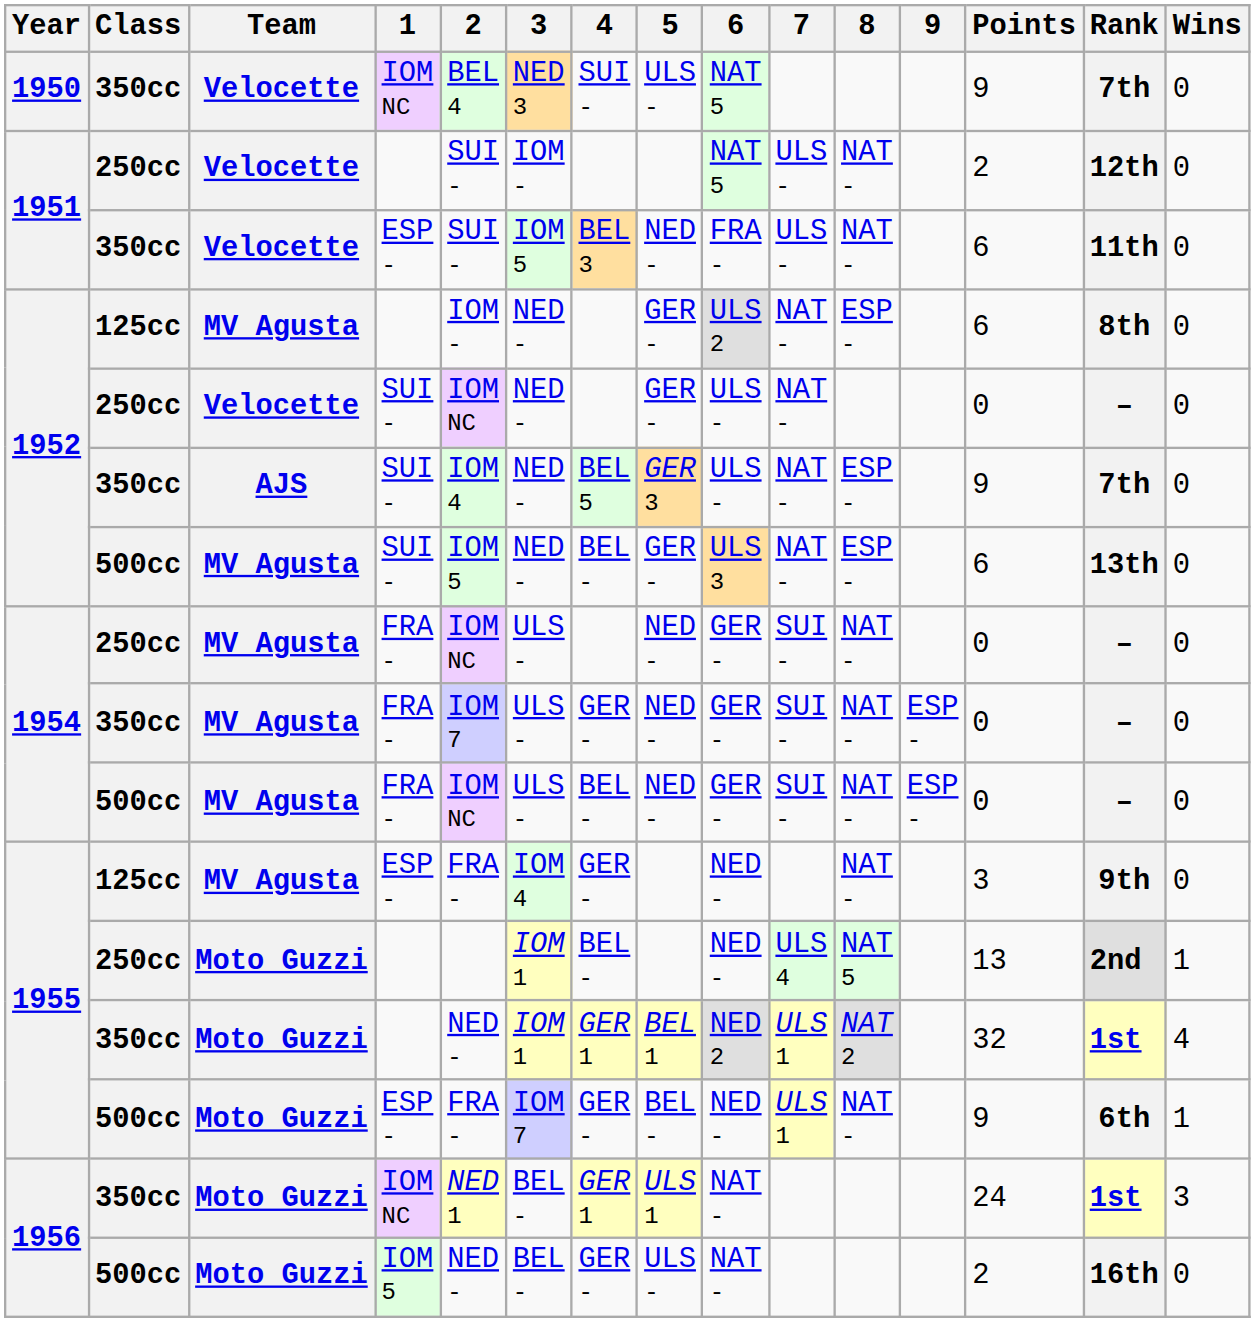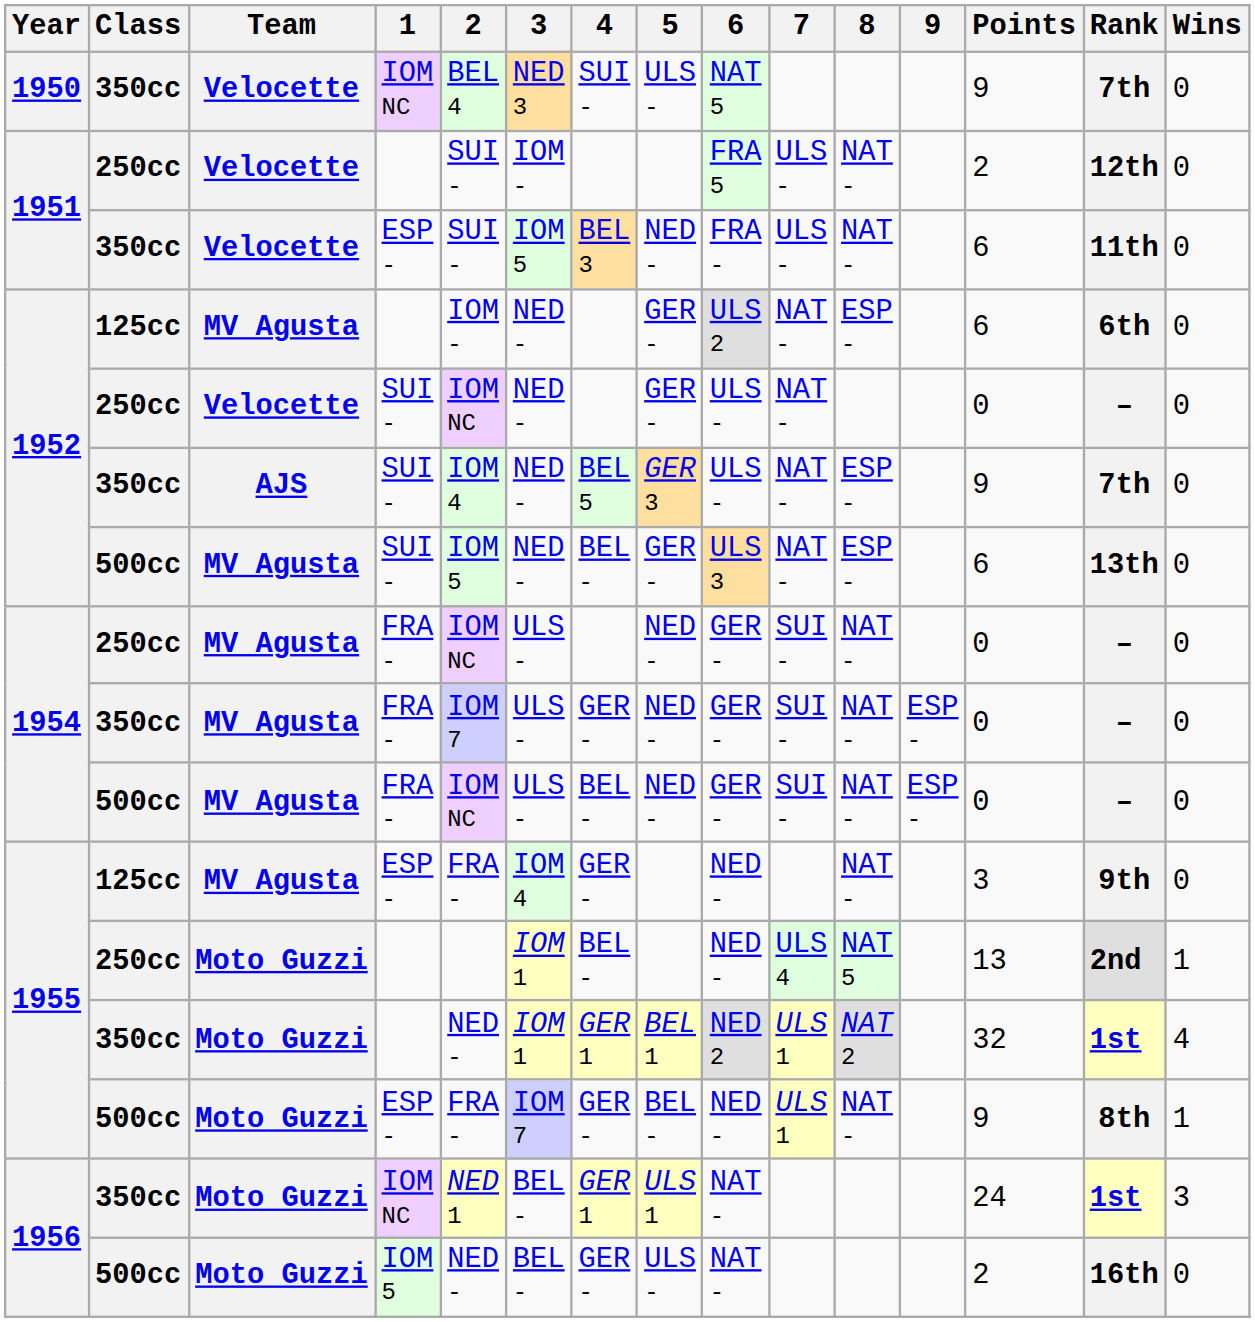 <table class="wikitable" style="text-align:centr; font-size:95%">
 <tr>
 <th>Year</th>
 <th>Class</th>
 <th>Team</th>
 <th>1</th>
 <th>2</th>
 <th>3</th>
 <th>4</th>
 <th>5</th>
 <th>6</th>
 <th>7</th>
 <th>8</th>
 <th>9</th>
 <th>Points</th>
 <th>Rank</th>
 <th>Wins</th>
 </tr>
 <tr>
 <th><a href='#'>1950</a></th>
 <th>350cc</th>
 <th><a href='#'>Velocette</a></th>
 <td style="background:#EFCFFF;"><a href='#'>IOM</a><br><small>NC</small></td>
 <td style="background:#DFFFDF;"><a href='#'>BEL</a><br><small>4</small></td>
 <td style="background:#FFDF9F;"><a href='#'>NED</a><br><small>3</small></td>
 <td><a href='#'>SUI</a><br><small>-</small></td>
 <td><a href='#'>ULS</a><br><small>-</small></td>
 <td style="background:#DFFFDF;"><a href='#'>NAT</a><br><small>5</small></td>
 <td></td>
 <td></td>
 <td></td>
 <td>9</td>
 <th>7th</th>
 <td>0</td>
 </tr>
 <tr>
 <th rowspan=2><a href='#'>1951</a></th>
 <th>250cc</th>
 <th><a href='#'>Velocette</a></th>
 <td></td>
 <td><a href='#'>SUI</a><br><small>-</small></td>
 <td><a href='#'>IOM</a><br><small>-</small></td>
 <td></td>
 <td></td>
-<td style="background:#DFFFDF;"><a href='#'>NAT</a><br><small>5</small></td>
+<td style="background:#DFFFDF;"><a href='#'>FRA</a><br><small>5</small></td>
 <td><a href='#'>ULS</a><br><small>-</small></td>
 <td><a href='#'>NAT</a><br><small>-</small></td>
 <td></td>
 <td>2</td>
 <th>12th</th>
 <td>0</td>
 </tr>
 <tr>
 <th>350cc</th>
 <th><a href='#'>Velocette</a></th>
 <td><a href='#'>ESP</a><br><small>-</small></td>
 <td><a href='#'>SUI</a><br><small>-</small></td>
 <td style="background:#DFFFDF;"><a href='#'>IOM</a><br><small>5</small></td>
 <td style="background:#FFDF9F;"><a href='#'>BEL</a><br><small>3</small></td>
 <td><a href='#'>NED</a><br><small>-</small></td>
 <td><a href='#'>FRA</a><br><small>-</small></td>
 <td><a href='#'>ULS</a><br><small>-</small></td>
 <td><a href='#'>NAT</a><br><small>-</small></td>
 <td></td>
 <td>6</td>
 <th>11th</th>
 <td>0</td>
 </tr>
 <tr>
 <th rowspan=4><a href='#'>1952</a></th>
 <th>125cc</th>
 <th><a href='#'>MV Agusta</a></th>
 <td></td>
 <td><a href='#'>IOM</a><br><small>-</small></td>
 <td><a href='#'>NED</a><br><small>-</small></td>
 <td></td>
 <td><a href='#'>GER</a><br><small>-</small></td>
 <td style="background:#DFDFDF;"><a href='#'>ULS</a><br><small>2</small></td>
 <td><a href='#'>NAT</a><br><small>-</small></td>
 <td><a href='#'>ESP</a><br><small>-</small></td>
 <td></td>
 <td>6</td>
-<th>8th</th>
+<th>6th</th>
 <td>0</td>
 </tr>
 <tr>
 <th>250cc</th>
 <th><a href='#'>Velocette</a></th>
 <td><a href='#'>SUI</a><br><small>-</small></td>
 <td style="background:#EFCFFF;"><a href='#'>IOM</a><br><small>NC</small></td>
 <td><a href='#'>NED</a><br><small>-</small></td>
 <td></td>
 <td><a href='#'>GER</a><br><small>-</small></td>
 <td><a href='#'>ULS</a><br><small>-</small></td>
 <td><a href='#'>NAT</a><br><small>-</small></td>
 <td></td>
 <td></td>
 <td>0</td>
 <th>–</th>
 <td>0</td>
 </tr>
 <tr>
 <th>350cc</th>
 <th><a href='#'>AJS</a></th>
 <td><a href='#'>SUI</a><br><small>-</small></td>
 <td style="background:#DFFFDF;"><a href='#'>IOM</a><br><small>4</small></td>
 <td><a href='#'>NED</a><br><small>-</small></td>
 <td style="background:#DFFFDF;"><a href='#'>BEL</a><br><small>5</small></td>
 <td style="background:#FFDF9F;"><em><a href='#'>GER</a></em><br><small>3</small></td>
 <td><a href='#'>ULS</a><br><small>-</small></td>
 <td><a href='#'>NAT</a><br><small>-</small></td>
 <td><a href='#'>ESP</a><br><small>-</small></td>
 <td></td>
 <td>9</td>
 <th>7th</th>
 <td>0</td>
 </tr>
 <tr>
 <th>500cc</th>
 <th><a href='#'>MV Agusta</a></th>
 <td><a href='#'>SUI</a><br><small>-</small></td>
 <td style="background:#DFFFDF;"><a href='#'>IOM</a><br><small>5</small></td>
 <td><a href='#'>NED</a><br><small>-</small></td>
 <td><a href='#'>BEL</a><br><small>-</small></td>
 <td><a href='#'>GER</a><br><small>-</small></td>
 <td style="background:#FFDF9F;"><a href='#'>ULS</a><br><small>3</small></td>
 <td><a href='#'>NAT</a><br><small>-</small></td>
 <td><a href='#'>ESP</a><br><small>-</small></td>
 <td></td>
 <td>6</td>
 <th>13th</th>
 <td>0</td>
 </tr>
 <tr>
 <th rowspan=3><a href='#'>1954</a></th>
 <th>250cc</th>
 <th><a href='#'>MV Agusta</a></th>
 <td><a href='#'>FRA</a><br><small>-</small></td>
 <td style="background:#EFCFFF;"><a href='#'>IOM</a><br><small>NC</small></td>
 <td><a href='#'>ULS</a><br><small>-</small></td>
 <td></td>
 <td><a href='#'>NED</a><br><small>-</small></td>
 <td><a href='#'>GER</a><br><small>-</small></td>
 <td><a href='#'>SUI</a><br><small>-</small></td>
 <td><a href='#'>NAT</a><br><small>-</small></td>
 <td></td>
 <td>0</td>
 <th>–</th>
 <td>0</td>
 </tr>
 <tr>
 <th>350cc</th>
 <th><a href='#'>MV Agusta</a></th>
 <td><a href='#'>FRA</a><br><small>-</small></td>
 <td style="background:#CFCFFF;"><a href='#'>IOM</a><br><small>7</small></td>
 <td><a href='#'>ULS</a><br><small>-</small></td>
 <td><a href='#'>GER</a><br><small>-</small></td>
 <td><a href='#'>NED</a><br><small>-</small></td>
 <td><a href='#'>GER</a><br><small>-</small></td>
 <td><a href='#'>SUI</a><br><small>-</small></td>
 <td><a href='#'>NAT</a><br><small>-</small></td>
 <td><a href='#'>ESP</a><br><small>-</small></td>
 <td>0</td>
 <th>–</th>
 <td>0</td>
 </tr>
 <tr>
 <th>500cc</th>
 <th><a href='#'>MV Agusta</a></th>
 <td><a href='#'>FRA</a><br><small>-</small></td>
 <td style="background:#EFCFFF;"><a href='#'>IOM</a><br><small>NC</small></td>
 <td><a href='#'>ULS</a><br><small>-</small></td>
 <td><a href='#'>BEL</a><br><small>-</small></td>
 <td><a href='#'>NED</a><br><small>-</small></td>
 <td><a href='#'>GER</a><br><small>-</small></td>
 <td><a href='#'>SUI</a><br><small>-</small></td>
 <td><a href='#'>NAT</a><br><small>-</small></td>
 <td><a href='#'>ESP</a><br><small>-</small></td>
 <td>0</td>
 <th>–</th>
 <td>0</td>
 </tr>
 <tr>
 <th rowspan=4><a href='#'>1955</a></th>
 <th>125cc</th>
 <th><a href='#'>MV Agusta</a></th>
 <td><a href='#'>ESP</a><br><small>-</small></td>
 <td><a href='#'>FRA</a><br><small>-</small></td>
 <td style="background:#DFFFDF;"><a href='#'>IOM</a><br><small>4</small></td>
 <td><a href='#'>GER</a><br><small>-</small></td>
 <td></td>
 <td><a href='#'>NED</a><br><small>-</small></td>
 <td></td>
 <td><a href='#'>NAT</a><br><small>-</small></td>
 <td></td>
 <td>3</td>
 <th>9th</th>
 <td>0</td>
 </tr>
 <tr>
 <th>250cc</th>
 <th><a href='#'>Moto Guzzi</a></th>
 <td></td>
 <td></td>
 <td style="background:#FFFFBF;"><em><a href='#'>IOM</a></em><br><small>1</small></td>
 <td><a href='#'>BEL</a><br><small>-</small></td>
 <td></td>
 <td><a href='#'>NED</a><br><small>-</small></td>
 <td style="background:#DFFFDF;"><a href='#'>ULS</a><br><small>4</small></td>
 <td style="background:#DFFFDF;"><a href='#'>NAT</a><br><small>5</small></td>
 <td></td>
 <td>13</td>
 <td style="background:#DFDFDF;"><strong>2nd</strong></td>
 <td>1</td>
 </tr>
 <tr>
 <th>350cc</th>
 <th><a href='#'>Moto Guzzi</a></th>
 <td></td>
 <td><a href='#'>NED</a><br><small>-</small></td>
 <td style="background:#FFFFBF;"><em><a href='#'>IOM</a></em><br><small>1</small></td>
 <td style="background:#FFFFBF;"><em><a href='#'>GER</a></em><br><small>1</small></td>
 <td style="background:#FFFFBF;"><em><a href='#'>BEL</a></em><br><small>1</small></td>
 <td style="background:#DFDFDF;"><a href='#'>NED</a><br><small>2</small></td>
 <td style="background:#FFFFBF;"><em><a href='#'>ULS</a></em><br><small>1</small></td>
 <td style="background:#DFDFDF;"><em><a href='#'>NAT</a></em><br><small>2</small></td>
 <td></td>
 <td>32</td>
 <td style="background:#FFFFBF;"><strong><a href='#'>1st</a></strong></td>
 <td>4</td>
 </tr>
 <tr>
 <th>500cc</th>
 <th><a href='#'>Moto Guzzi</a></th>
 <td><a href='#'>ESP</a><br><small>-</small></td>
 <td><a href='#'>FRA</a><br><small>-</small></td>
 <td style="background:#CFCFFF;"><a href='#'>IOM</a><br><small>7</small></td>
 <td><a href='#'>GER</a><br><small>-</small></td>
 <td><a href='#'>BEL</a><br><small>-</small></td>
 <td><a href='#'>NED</a><br><small>-</small></td>
 <td style="background:#FFFFBF;"><em><a href='#'>ULS</a></em><br><small>1</small></td>
 <td><a href='#'>NAT</a><br><small>-</small></td>
 <td></td>
 <td>9</td>
-<th>6th</th>
+<th>8th</th>
 <td>1</td>
 </tr>
 <tr>
 <th rowspan=2><a href='#'>1956</a></th>
 <th>350cc</th>
 <th><a href='#'>Moto Guzzi</a></th>
 <td style="background:#EFCFFF;"><a href='#'>IOM</a><br><small>NC</small></td>
 <td style="background:#FFFFBF;"><em><a href='#'>NED</a></em><br><small>1</small></td>
 <td><a href='#'>BEL</a><br><small>-</small></td>
 <td style="background:#FFFFBF;"><em><a href='#'>GER</a></em><br><small>1</small></td>
 <td style="background:#FFFFBF;"><em><a href='#'>ULS</a></em><br><small>1</small></td>
 <td><a href='#'>NAT</a><br><small>-</small></td>
 <td></td>
 <td></td>
 <td></td>
 <td>24</td>
 <td style="background:#FFFFBF;"><strong><a href='#'>1st</a></strong></td>
 <td>3</td>
 </tr>
 <tr>
 <th>500cc</th>
 <th><a href='#'>Moto Guzzi</a></th>
 <td style="background:#DFFFDF;"><a href='#'>IOM</a><br><small>5</small></td>
 <td><a href='#'>NED</a><br><small>-</small></td>
 <td><a href='#'>BEL</a><br><small>-</small></td>
 <td><a href='#'>GER</a><br><small>-</small></td>
 <td><a href='#'>ULS</a><br><small>-</small></td>
 <td><a href='#'>NAT</a><br><small>-</small></td>
 <td></td>
 <td></td>
 <td></td>
 <td>2</td>
 <th>16th</th>
 <td>0</td>
 </tr>
 <tr>
 </tr>
 </table>
